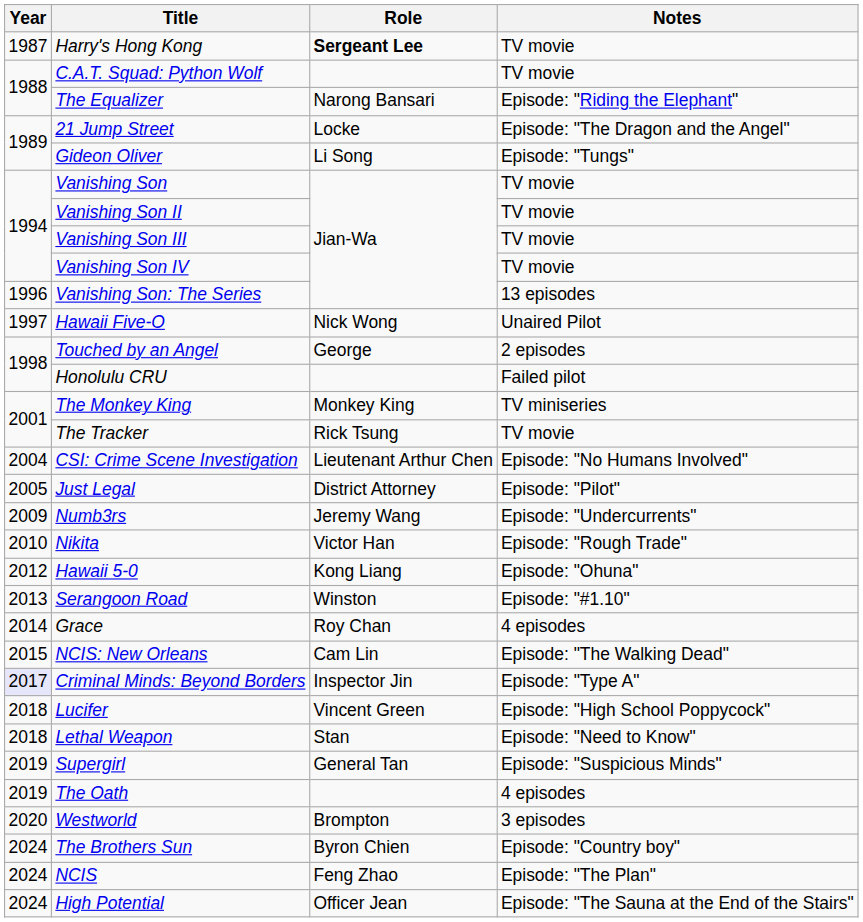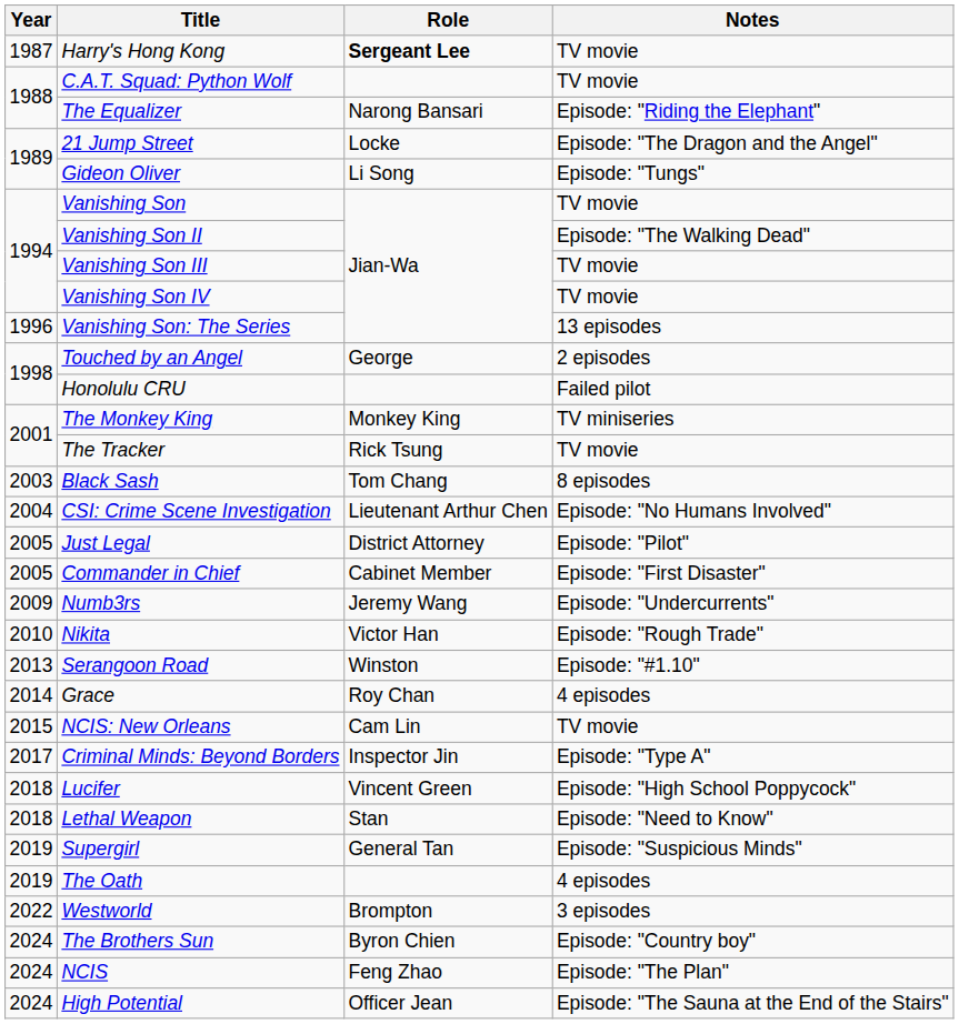 <table class="wikitable sortable">
 <tr>
 <th>Year</th>
 <th>Title</th>
 <th>Role</th>
 <th>Notes</th>
 </tr>
 <tr>
 <td>1987</td>
 <td><em>Harry's Hong Kong</em></td>
 <td><strong>Sergeant Lee</strong></td>
 <td>TV movie</td>
 </tr>
 <tr>
 <td rowspan="2">1988</td>
 <td><a href='#'><em>C.A.T. Squad: Python Wolf</em></a></td>
 <td></td>
 <td>TV movie</td>
 </tr>
 <tr>
 <td><em><a href='#'>The Equalizer</a></em></td>
 <td>Narong Bansari</td>
 <td>Episode: "<a href='#'>Riding the Elephant</a>"</td>
 </tr>
 <tr>
 <td rowspan="2">1989</td>
 <td><em><a href='#'>21 Jump Street</a></em></td>
 <td>Locke</td>
 <td>Episode: "The Dragon and the Angel"</td>
 </tr>
 <tr>
 <td><em><a href='#'>Gideon Oliver</a></em></td>
 <td>Li Song</td>
 <td>Episode: "Tungs"</td>
 </tr>
 <tr>
 <td rowspan="4">1994</td>
 <td><em><a href='#'>Vanishing Son</a></em></td>
 <td rowspan="5">Jian-Wa</td>
 <td>TV movie</td>
 </tr>
 <tr>
 <td><em><a href='#'>Vanishing Son II</a></em></td>
-<td>TV movie</td>
+<td>Episode: "The Walking Dead"</td>
 </tr>
 <tr>
 <td><em><a href='#'>Vanishing Son III</a></em></td>
 <td>TV movie</td>
 </tr>
 <tr>
 <td><em><a href='#'>Vanishing Son IV</a></em></td>
 <td>TV movie</td>
 </tr>
 <tr>
 <td>1996</td>
 <td><em><a href='#'>Vanishing Son: The Series</a></em></td>
 <td>13 episodes</td>
-</tr>
-<tr>
-<td>1997</td>
-<td><em><a href='#'>Hawaii Five-O</a></em></td>
-<td>Nick Wong</td>
-<td>Unaired Pilot</td>
 </tr>
 <tr>
 <td rowspan="2">1998</td>
 <td><em><a href='#'>Touched by an Angel</a></em></td>
 <td>George</td>
 <td>2 episodes</td>
 </tr>
 <tr>
 <td><em>Honolulu CRU</em></td>
 <td></td>
 <td>Failed pilot</td>
 </tr>
 <tr>
 <td rowspan="2">2001</td>
 <td><em><a href='#'>The Monkey King</a></em></td>
 <td>Monkey King</td>
 <td>TV miniseries</td>
 </tr>
 <tr>
 <td><em>The Tracker</em></td>
 <td>Rick Tsung</td>
 <td>TV movie</td>
 </tr>
 <tr>
+<td>2003</td>
+<td><em><a href='#'>Black Sash</a></em></td>
+<td>Tom Chang</td>
+<td>8 episodes</td>
+</tr>
+<tr>
 <td>2004</td>
 <td><em><a href='#'>CSI: Crime Scene Investigation</a></em></td>
 <td>Lieutenant Arthur Chen</td>
 <td>Episode: "No Humans Involved"</td>
 </tr>
 <tr>
 <td>2005</td>
 <td><em><a href='#'>Just Legal</a></em></td>
 <td>District Attorney</td>
 <td>Episode: "Pilot"</td>
 </tr>
 <tr>
+<td>2005</td>
+<td><em><a href='#'>Commander in Chief</a></em></td>
+<td>Cabinet Member</td>
+<td>Episode: "First Disaster"</td>
+</tr>
+<tr>
 <td>2009</td>
 <td><em><a href='#'>Numb3rs</a></em></td>
 <td>Jeremy Wang</td>
 <td>Episode: "Undercurrents"</td>
 </tr>
 <tr>
 <td>2010</td>
 <td><em><a href='#'>Nikita</a></em></td>
 <td>Victor Han</td>
 <td>Episode: "Rough Trade"</td>
-</tr>
-<tr>
-<td>2012</td>
-<td><em><a href='#'>Hawaii 5-0</a></em></td>
-<td>Kong Liang</td>
-<td>Episode: "Ohuna"</td>
 </tr>
 <tr>
 <td>2013</td>
 <td><em><a href='#'>Serangoon Road</a></em></td>
 <td>Winston</td>
 <td>Episode: "#1.10"</td>
 </tr>
 <tr>
 <td>2014</td>
 <td><em>Grace</em></td>
 <td>Roy Chan</td>
 <td>4 episodes</td>
 </tr>
 <tr>
 <td>2015</td>
 <td><em><a href='#'>NCIS: New Orleans</a></em></td>
 <td>Cam Lin</td>
-<td>Episode: "The Walking Dead"</td>
+<td>TV movie</td>
 </tr>
 <tr>
-<td style="background: lavender;">2017</td>
+<td>2017</td>
 <td><em><a href='#'>Criminal Minds: Beyond Borders</a></em></td>
 <td>Inspector Jin</td>
 <td>Episode: "Type A"</td>
 </tr>
 <tr>
 <td>2018</td>
 <td><em><a href='#'>Lucifer</a></em></td>
 <td>Vincent Green</td>
 <td>Episode: "High School Poppycock"</td>
 </tr>
 <tr>
 <td>2018</td>
 <td><em><a href='#'>Lethal Weapon</a></em></td>
 <td>Stan</td>
 <td>Episode: "Need to Know"</td>
 </tr>
 <tr>
 <td>2019</td>
 <td><em><a href='#'>Supergirl</a></em></td>
 <td>General Tan</td>
 <td>Episode: "Suspicious Minds"</td>
 </tr>
 <tr>
 <td>2019</td>
 <td><em><a href='#'>The Oath</a></em></td>
 <td></td>
 <td>4 episodes</td>
 </tr>
 <tr>
-<td>2020</td>
+<td>2022</td>
 <td><em><a href='#'>Westworld</a></em></td>
 <td>Brompton</td>
 <td>3 episodes</td>
 </tr>
 <tr>
 <td>2024</td>
 <td><em><a href='#'>The Brothers Sun</a></em></td>
 <td>Byron Chien</td>
 <td>Episode: "Country boy"</td>
 </tr>
 <tr>
 <td>2024</td>
 <td><em><a href='#'>NCIS</a></em></td>
 <td>Feng Zhao</td>
 <td>Episode: "The Plan"</td>
 </tr>
 <tr>
 <td>2024</td>
 <td><em><a href='#'>High Potential</a></em></td>
 <td>Officer Jean</td>
 <td>Episode: "The Sauna at the End of the Stairs"</td>
 </tr>
 </table>
